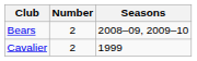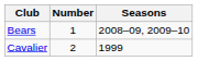 <table class="wikitable sortable">
 <tr>
 <th>Club</th>
 <th>Number</th>
 <th>Seasons</th>
 </tr>
 <tr>
 <td><a href='#'>Bears</a></td>
-<td style="text-align:center">2</td>
+<td style="text-align:center">1</td>
 <td>2008–09, 2009–10</td>
 </tr>
 <tr>
 <td><a href='#'>Cavalier</a></td>
 <td style="text-align:center">2</td>
 <td>1999</td>
 </tr>
 </table>
